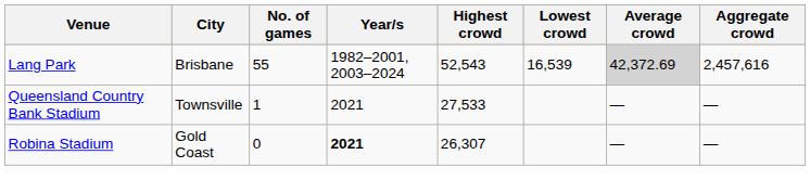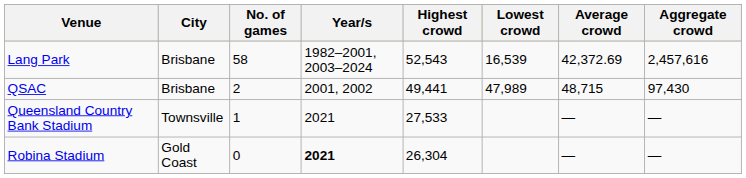 <table class="wikitable">
 <tr style="background:#bdb76b;">
 <th>Venue</th>
 <th>City</th>
 <th>No. of games</th>
 <th>Year/s</th>
 <th>Highest crowd</th>
 <th>Lowest crowd</th>
 <th>Average crowd</th>
 <th>Aggregate crowd</th>
 </tr>
 <tr>
 <td><a href='#'>Lang Park</a></td>
 <td>Brisbane</td>
-<td>55</td>
+<td>58</td>
 <td>1982–2001, 2003–2024</td>
 <td>52,543</td>
 <td>16,539</td>
-<td style="background: lightgrey;">42,372.69</td>
+<td>42,372.69</td>
 <td>2,457,616</td>
+</tr>
+<tr>
+<td><a href='#'>QSAC</a></td>
+<td>Brisbane</td>
+<td>2</td>
+<td>2001, 2002</td>
+<td>49,441</td>
+<td>47,989</td>
+<td>48,715</td>
+<td>97,430</td>
 </tr>
 <tr>
 <td><a href='#'>Queensland Country Bank Stadium</a></td>
 <td>Townsville</td>
 <td>1</td>
 <td>2021</td>
 <td>27,533</td>
 <td></td>
 <td>—</td>
 <td>—</td>
 </tr>
 <tr>
 <td><a href='#'>Robina Stadium</a></td>
 <td>Gold Coast</td>
 <td>0</td>
 <td><strong>2021</strong></td>
-<td>26,307</td>
+<td>26,304</td>
 <td></td>
 <td>—</td>
 <td>—</td>
 </tr>
 </table>
